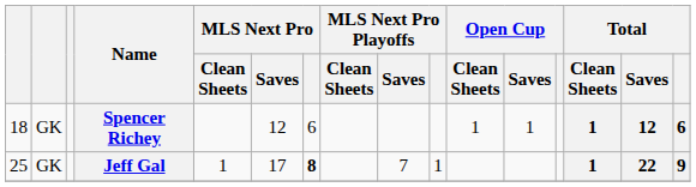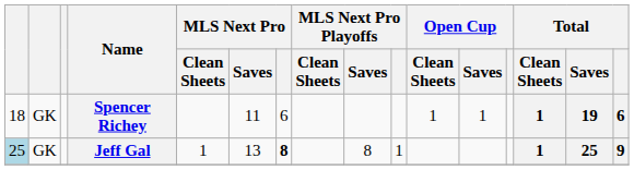 <table class="wikitable sortable" style="text-align:center">
 <tr>
 <th rowspan="2"></th>
 <th rowspan="2"></th>
 <th rowspan="2"></th>
 <th rowspan="2" style="width:180px;">Name</th>
 <th colspan="3" style="width:87px;">MLS Next Pro</th>
 <th colspan="3" style="width:87px;">MLS Next Pro Playoffs</th>
 <th colspan="3" style="width:87px;"><a href='#'>Open Cup</a></th>
 <th colspan="3" style="width:87px;">Total</th>
 </tr>
 <tr>
 <th>Clean Sheets</th>
 <th>Saves</th>
 <th></th>
 <th>Clean Sheets</th>
 <th>Saves</th>
 <th></th>
 <th>Clean Sheets</th>
 <th>Saves</th>
 <th></th>
 <th>Clean Sheets</th>
 <th>Saves</th>
 <th></th>
 </tr>
 <tr>
 <td>18</td>
 <td>GK</td>
 <td></td>
 <th><a href='#'>Spencer Richey</a><br></th>
 <td></td>
-<td>12</td>
+<td>11</td>
 <td>6<br></td>
 <td></td>
 <td></td>
 <td><br></td>
 <td>1</td>
 <td>1</td>
 <td><br></td>
 <th>1</th>
-<th>12</th>
+<th>19</th>
 <th>6</th>
 </tr>
 <tr>
-<td>25</td>
+<td style="background: lightblue;">25</td>
 <td>GK</td>
 <td></td>
 <th><a href='#'>Jeff Gal</a><br></th>
 <td>1</td>
-<td>17</td>
+<td>13</td>
 <td><strong>8<br></strong></td>
 <td></td>
-<td>7</td>
+<td>8</td>
 <td>1<br></td>
 <td></td>
 <td></td>
 <td><br></td>
 <th>1</th>
-<th>22</th>
+<th>25</th>
 <th>9</th>
 </tr>
 <tr>
 </tr>
 </table>
